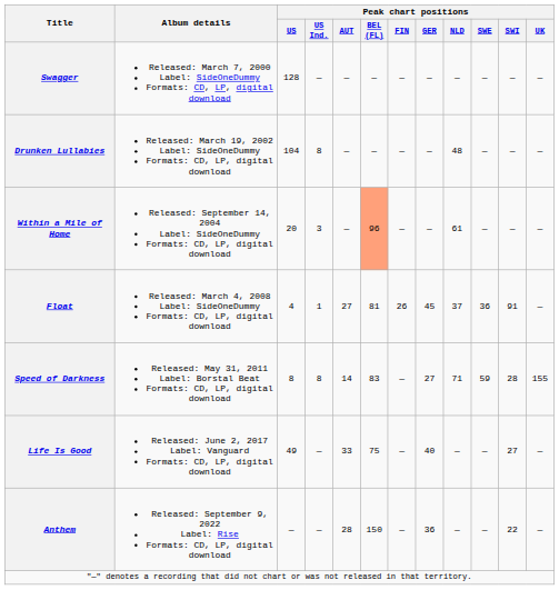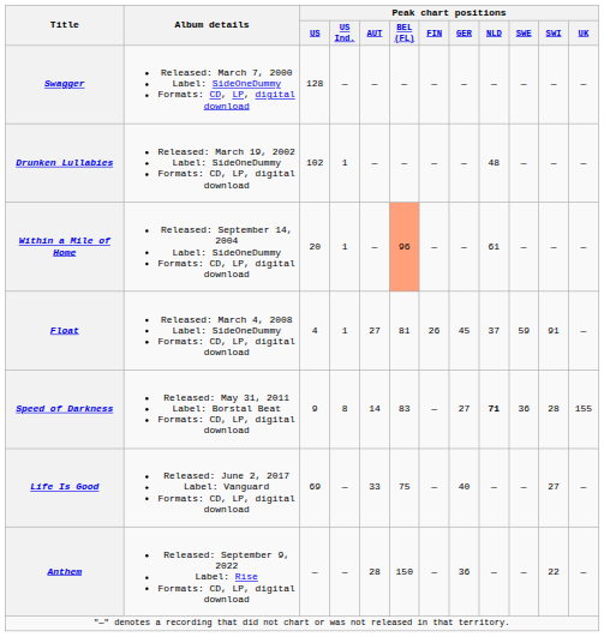 <table class="wikitable plainrowheaders" style="text-align:center;">
 <tr>
 <th scope="col" rowspan="2" style="width:12em;">Title</th>
 <th scope="col" rowspan="2" style="width:18em;">Album details</th>
 <th scope="col" colspan="10">Peak chart positions</th>
 </tr>
 <tr>
 <th scope="col" style="width:3em;font-size:90%;"><a href='#'>US</a><br></th>
 <th scope="col" style="width:3em;font-size:90%;"><a href='#'>US<br>Ind.</a><br></th>
 <th scope="col" style="width:3em;font-size:90%;"><a href='#'>AUT</a><br></th>
 <th scope="col" style="width:3em;font-size:90%;"><a href='#'>BEL<br>(FL)</a><br></th>
 <th scope="col" style="width:3em;font-size:90%;"><a href='#'>FIN</a><br></th>
 <th scope="col" style="width:3em;font-size:90%;"><a href='#'>GER</a><br></th>
 <th scope="col" style="width:3em;font-size:90%;"><a href='#'>NLD</a><br></th>
 <th scope="col" style="width:3em;font-size:90%;"><a href='#'>SWE</a><br></th>
 <th scope="col" style="width:3em;font-size:90%;"><a href='#'>SWI</a><br></th>
 <th scope="col" style="width:3em;font-size:90%;"><a href='#'>UK</a><br></th>
 </tr>
 <tr>
 <th scope="row"><em><a href='#'>Swagger</a></em></th>
 <td><br><ul><li>Released: March 7, 2000</li><li>Label: <a href='#'>SideOneDummy</a></li><li>Formats: <a href='#'>CD</a>, <a href='#'>LP</a>, <a href='#'>digital download</a></li></ul></td>
 <td>128</td>
 <td>—</td>
 <td>—</td>
 <td>—</td>
 <td>—</td>
 <td>—</td>
 <td>—</td>
 <td>—</td>
 <td>—</td>
 <td>—</td>
 </tr>
 <tr>
 <th scope="row"><em><a href='#'>Drunken Lullabies</a></em></th>
 <td><br><ul><li>Released: March 19, 2002</li><li>Label: SideOneDummy</li><li>Formats: CD, LP, digital download</li></ul></td>
-<td>104</td>
-<td>8</td>
+<td>102</td>
+<td>1</td>
 <td>—</td>
 <td>—</td>
 <td>—</td>
 <td>—</td>
 <td>48</td>
 <td>—</td>
 <td>—</td>
 <td>—</td>
 </tr>
 <tr>
 <th scope="row"><em><a href='#'>Within a Mile of Home</a></em></th>
 <td><br><ul><li>Released: September 14, 2004</li><li>Label: SideOneDummy</li><li>Formats: CD, LP, digital download</li></ul></td>
 <td>20</td>
-<td>3</td>
+<td>1</td>
 <td>—</td>
 <td style="background: lightsalmon;">96</td>
 <td>—</td>
 <td>—</td>
 <td>61</td>
 <td>—</td>
 <td>—</td>
 <td>—</td>
 </tr>
 <tr>
 <th scope="row"><em><a href='#'>Float</a></em></th>
 <td><br><ul><li>Released: March 4, 2008</li><li>Label: SideOneDummy</li><li>Formats: CD, LP, digital download</li></ul></td>
 <td>4</td>
 <td>1</td>
 <td>27</td>
 <td>81</td>
 <td>26</td>
 <td>45</td>
 <td>37</td>
-<td>36</td>
+<td>59</td>
 <td>91</td>
 <td>—</td>
 </tr>
 <tr>
 <th scope="row"><em><a href='#'>Speed of Darkness</a></em></th>
 <td><br><ul><li>Released: May 31, 2011</li><li>Label: Borstal Beat</li><li>Formats: CD, LP, digital download</li></ul></td>
-<td>8</td>
+<td>9</td>
 <td>8</td>
 <td>14</td>
 <td>83</td>
 <td>—</td>
 <td>27</td>
-<td>71</td>
-<td>59</td>
+<td><strong>71</strong></td>
+<td>36</td>
 <td>28</td>
 <td>155</td>
 </tr>
 <tr>
 <th scope="row"><em><a href='#'>Life Is Good</a></em></th>
 <td><br><ul><li>Released: June 2, 2017</li><li>Label: Vanguard</li><li>Formats: CD, LP, digital download</li></ul></td>
-<td>49</td>
+<td>69</td>
 <td>—</td>
 <td>33</td>
 <td>75</td>
 <td>—</td>
 <td>40</td>
 <td>—</td>
 <td>—</td>
 <td>27</td>
 <td>—</td>
 </tr>
 <tr>
 <th scope="row"><em><a href='#'>Anthem</a></em></th>
 <td><br><ul><li>Released: September 9, 2022</li><li>Label: <a href='#'>Rise</a></li><li>Formats: CD, LP, digital download</li></ul></td>
 <td>—</td>
 <td>—</td>
 <td>28</td>
 <td>150</td>
 <td>—</td>
 <td>36</td>
 <td>—</td>
 <td>—</td>
 <td>22</td>
 <td>—</td>
 </tr>
 <tr>
 <td colspan="15" style="font-size:90%">"—" denotes a recording that did not chart or was not released in that territory.</td>
 </tr>
 </table>
